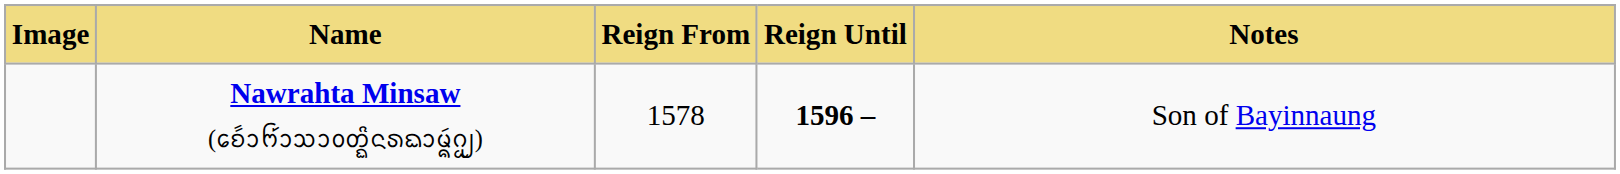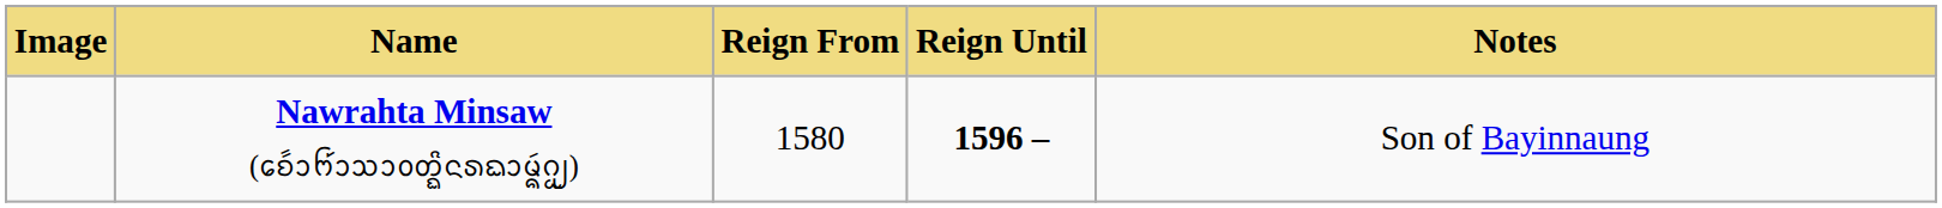 <table class="wikitable" style="text-align:center; font-size:90%; line-height:22px;">
 <tr colspan=10 style="background:#F0DC82; text-align:center">
 <td width="20"><span><strong>Image</strong></span></td>
 <td width="240"><span><strong>Name</strong></span></td>
 <td><span><strong>Reign From</strong></span></td>
 <td><span><strong>Reign Until</strong></span></td>
 <td width="340"><span><strong>Notes</strong></span></td>
 </tr>
 <tr>
 <td></td>
 <td><a href='#'><strong>Nawrahta Minsaw</strong></a><br><small>(ᨧᩮᩢ᩶ᩣᨼ᩶ᩣᩈᩣᩅᨲ᩠ᨳᩦᨶᩁᨳᩣᨾᩢ᩠ᨦᨣᩬ᩠ᨿ)</small></td>
-<td>1578</td>
+<td>1580</td>
 <td><strong>1596 –</strong></td>
 <td>Son of <a href='#'>Bayinnaung</a></td>
 </tr>
 </table>
